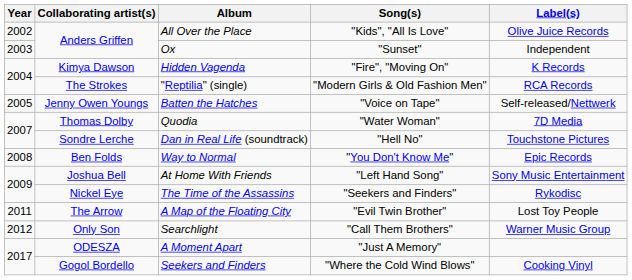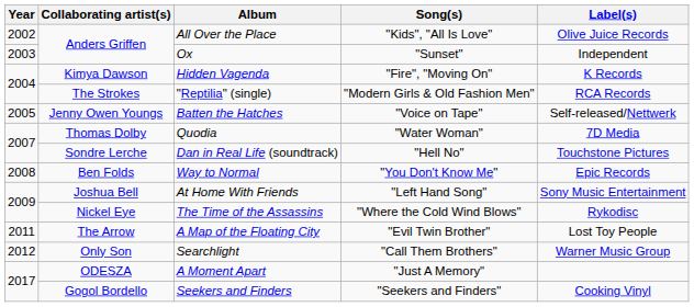 <table class="wikitable">
 <tr>
 <th>Year</th>
 <th>Collaborating artist(s)</th>
 <th>Album</th>
 <th>Song(s)</th>
 <th><a href='#'>Label(s)</a></th>
 </tr>
 <tr>
 <td style="text-align:center;">2002</td>
 <td style="text-align:center;" rowspan="2"><a href='#'>Anders Griffen</a></td>
 <td style="text-align:left;"><em>All Over the Place</em></td>
 <td style="text-align:center;">"Kids", "All Is Love"</td>
 <td style="text-align:center;"><a href='#'>Olive Juice Records</a></td>
 </tr>
 <tr>
 <td style="text-align:center;">2003</td>
 <td style="text-align:left;"><em>Ox</em></td>
 <td style="text-align:center;">"Sunset"</td>
 <td style="text-align:center;">Independent</td>
 </tr>
 <tr>
 <td style="text-align:center;" rowspan="2">2004</td>
 <td style="text-align:center;"><a href='#'>Kimya Dawson</a></td>
 <td style="text-align:left;"><em><a href='#'>Hidden Vagenda</a></em></td>
 <td style="text-align:center;">"Fire", "Moving On"</td>
 <td style="text-align:center;"><a href='#'>K Records</a></td>
 </tr>
 <tr>
 <td style="text-align:center;"><a href='#'>The Strokes</a></td>
 <td style="text-align:left;">"<a href='#'>Reptilia</a>" (single)</td>
 <td style="text-align:center;">"Modern Girls & Old Fashion Men"</td>
 <td style="text-align:center;"><a href='#'>RCA Records</a></td>
 </tr>
 <tr>
 <td style="text-align:center;">2005</td>
 <td style="text-align:center;"><a href='#'>Jenny Owen Youngs</a></td>
 <td style="text-align:left;"><em><a href='#'>Batten the Hatches</a></em></td>
 <td style="text-align:center;">"Voice on Tape"</td>
 <td style="text-align:center;">Self-released/<a href='#'>Nettwerk</a></td>
 </tr>
 <tr>
 <td style="text-align:center;" rowspan="2">2007</td>
 <td style="text-align:center;"><a href='#'>Thomas Dolby</a></td>
 <td style="text-align:left;"><em>Quodia</em></td>
 <td style="text-align:center;">"Water Woman"</td>
 <td style="text-align:center;"><a href='#'>7D Media</a></td>
 </tr>
 <tr>
 <td style="text-align:center;"><a href='#'>Sondre Lerche</a></td>
 <td style="text-align:left;"><em><a href='#'>Dan in Real Life</a></em> (soundtrack)</td>
 <td style="text-align:center;">"Hell No"</td>
 <td style="text-align:center;"><a href='#'>Touchstone Pictures</a></td>
 </tr>
 <tr>
 <td style="text-align:center;">2008</td>
 <td style="text-align:center;"><a href='#'>Ben Folds</a></td>
 <td style="text-align:left;"><em><a href='#'>Way to Normal</a></em></td>
 <td style="text-align:center;">"<a href='#'>You Don't Know Me</a>"</td>
 <td style="text-align:center;"><a href='#'>Epic Records</a></td>
 </tr>
 <tr>
 <td style="text-align:center;" rowspan="2">2009</td>
 <td style="text-align:center;"><a href='#'>Joshua Bell</a></td>
 <td style="text-align:left;"><em>At Home With Friends</em></td>
 <td style="text-align:center;">"Left Hand Song"</td>
 <td style="text-align:center;"><a href='#'>Sony Music Entertainment</a></td>
 </tr>
 <tr>
 <td style="text-align:center;"><a href='#'>Nickel Eye</a></td>
 <td style="text-align:left;"><em><a href='#'>The Time of the Assassins</a></em></td>
-<td style="text-align:center;">"Seekers and Finders"</td>
+<td style="text-align:center;">"Where the Cold Wind Blows"</td>
 <td style="text-align:center;"><a href='#'>Rykodisc</a></td>
 </tr>
 <tr>
 <td style="text-align:center;">2011</td>
 <td style="text-align:center;"><a href='#'>The Arrow</a></td>
 <td style="text-align:left;"><em><a href='#'>A Map of the Floating City</a></em></td>
 <td style="text-align:center;">"Evil Twin Brother"</td>
 <td style="text-align:center;">Lost Toy People</td>
 </tr>
 <tr>
 <td style="text-align:center;">2012</td>
 <td style="text-align:center;"><a href='#'>Only Son</a></td>
 <td style="text-align:left;"><em>Searchlight</em></td>
 <td style="text-align:center;">"Call Them Brothers"</td>
 <td style="text-align:center;"><a href='#'>Warner Music Group</a></td>
 </tr>
 <tr>
 <td style="text-align:center;" rowspan="2">2017</td>
 <td style="text-align:center;"><a href='#'>ODESZA</a></td>
 <td style="text-align:left;"><em><a href='#'>A Moment Apart</a></em></td>
 <td style="text-align:center;">"Just A Memory"</td>
 <td style="text-align:center;"></td>
 </tr>
 <tr>
 <td style="text-align:center;"><a href='#'>Gogol Bordello</a></td>
 <td style="text-align:left;"><em><a href='#'>Seekers and Finders</a></em></td>
-<td style="text-align:center;">"Where the Cold Wind Blows"</td>
+<td style="text-align:center;">"Seekers and Finders"</td>
 <td style="text-align:center;"><a href='#'>Cooking Vinyl</a></td>
 </tr>
 </table>
